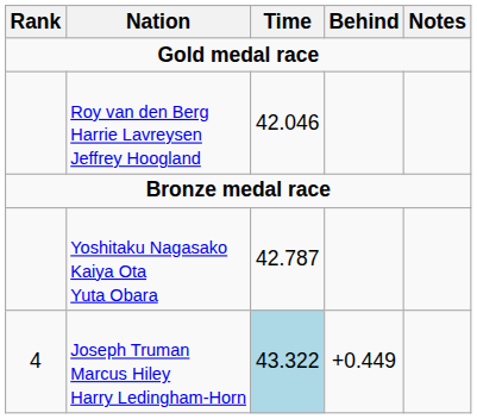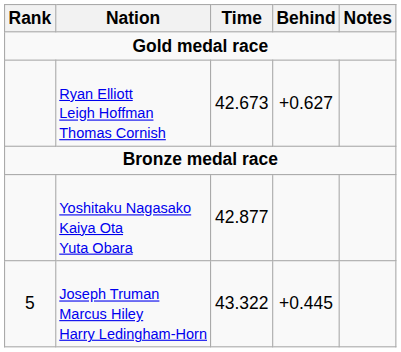 <table class="wikitable" style="text-align:center">
 <tr>
 <th>Rank</th>
 <th>Nation</th>
 <th>Time</th>
 <th>Behind</th>
 <th>Notes</th>
 </tr>
 <tr>
 <td colspan=5><strong>Gold medal race</strong></td>
 </tr>
 <tr>
 <td></td>
-<td align=left><br><small><a href='#'>Roy van den Berg</a><br><a href='#'>Harrie Lavreysen</a><br><a href='#'>Jeffrey Hoogland</a></small></td>
-<td>42.046</td>
-<td></td>
+<td align=left><br><small><a href='#'>Ryan Elliott</a><br><a href='#'>Leigh Hoffman</a><br><a href='#'>Thomas Cornish</a></small></td>
+<td>42.673</td>
+<td>+0.627</td>
 <td></td>
 </tr>
 <tr>
 <td colspan=5><strong>Bronze medal race</strong></td>
 </tr>
 <tr>
 <td></td>
 <td align=left><br><small><a href='#'>Yoshitaku Nagasako</a><br><a href='#'>Kaiya Ota</a><br><a href='#'>Yuta Obara</a></small></td>
-<td>42.787</td>
+<td>42.877</td>
 <td></td>
 <td></td>
 </tr>
 <tr>
-<td>4</td>
+<td>5</td>
 <td align=left><br><small><a href='#'>Joseph Truman</a><br><a href='#'>Marcus Hiley</a><br><a href='#'>Harry Ledingham-Horn</a></small></td>
-<td style="background: lightblue;">43.322</td>
-<td>+0.449</td>
+<td>43.322</td>
+<td>+0.445</td>
 <td></td>
 </tr>
 </table>
